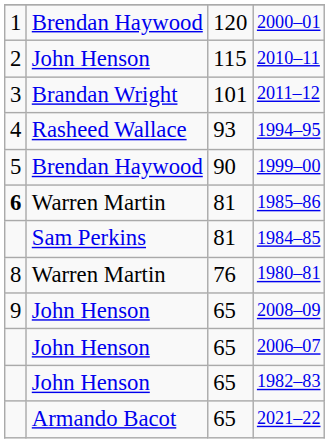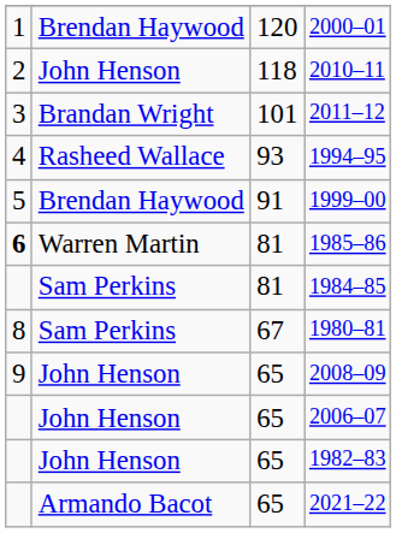 <table class="wikitable">
 <tr>
 </tr>
 <tr>
 <td>1</td>
 <td><a href='#'>Brendan Haywood</a></td>
 <td>120</td>
 <td style="font-size:80%;"><a href='#'>2000–01</a></td>
 </tr>
 <tr>
 <td>2</td>
 <td><a href='#'>John Henson</a></td>
-<td>115</td>
+<td>118</td>
 <td style="font-size:80%;"><a href='#'>2010–11</a></td>
 </tr>
 <tr>
 <td>3</td>
 <td><a href='#'>Brandan Wright</a></td>
 <td>101</td>
 <td style="font-size:80%;"><a href='#'>2011–12</a></td>
 </tr>
 <tr>
 <td>4</td>
 <td><a href='#'>Rasheed Wallace</a></td>
 <td>93</td>
 <td style="font-size:80%;"><a href='#'>1994–95</a></td>
 </tr>
 <tr>
 <td>5</td>
 <td><a href='#'>Brendan Haywood</a></td>
-<td>90</td>
+<td>91</td>
 <td style="font-size:80%;"><a href='#'>1999–00</a></td>
 </tr>
 <tr>
 <td><strong>6</strong></td>
 <td>Warren Martin</td>
 <td>81</td>
 <td style="font-size:80%;"><a href='#'>1985–86</a></td>
 </tr>
 <tr>
 <td></td>
 <td><a href='#'>Sam Perkins</a></td>
 <td>81</td>
 <td style="font-size:80%;"><a href='#'>1984–85</a></td>
 </tr>
 <tr>
 <td>8</td>
-<td>Warren Martin</td>
-<td>76</td>
+<td><a href='#'>Sam Perkins</a></td>
+<td>67</td>
 <td style="font-size:80%;"><a href='#'>1980–81</a></td>
 </tr>
 <tr>
 <td>9</td>
 <td><a href='#'>John Henson</a></td>
 <td>65</td>
 <td style="font-size:80%;"><a href='#'>2008–09</a></td>
 </tr>
 <tr>
 <td></td>
 <td><a href='#'>John Henson</a></td>
 <td>65</td>
 <td style="font-size:80%;"><a href='#'>2006–07</a></td>
 </tr>
 <tr>
 <td></td>
 <td><a href='#'>John Henson</a></td>
 <td>65</td>
 <td style="font-size:80%;"><a href='#'>1982–83</a></td>
 </tr>
 <tr>
 <td></td>
 <td><a href='#'>Armando Bacot</a></td>
 <td>65</td>
 <td style="font-size:80%;"><a href='#'>2021–22</a></td>
 </tr>
 </table>
